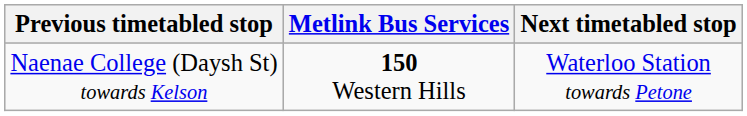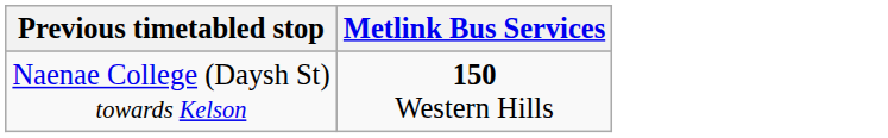 <table class="wikitable">
 <tr>
 <th>Previous timetabled stop</th>
 <th><a href='#'>Metlink Bus Services</a></th>
-<th>Next timetabled stop</th>
 </tr>
 <tr>
 <td align="center"><a href='#'>Naenae College</a> (Daysh St)<br><small><em>towards <a href='#'>Kelson</a></em></small></td>
 <td align="center"><span><strong>150</strong></span><br>Western Hills</td>
-<td align="center"><a href='#'>Waterloo Station</a><br><small><em>towards <a href='#'>Petone</a></em></small></td>
 </tr>
 </table>
